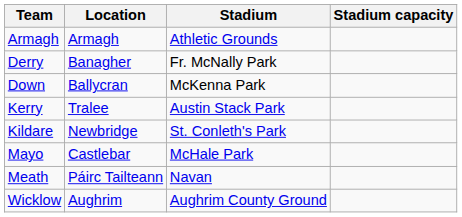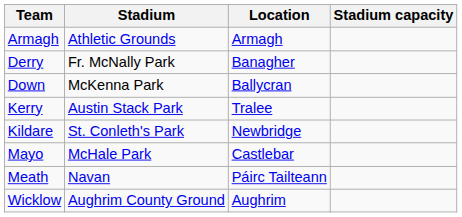 <table class="wikitable sortable" style="text-align: left;">
 <tr>
 <th>Team</th>
+<th>Stadium</th>
 <th>Location</th>
-<th>Stadium</th>
 <th>Stadium capacity</th>
 </tr>
 <tr>
 <td><a href='#'>Armagh</a></td>
+<td><a href='#'>Athletic Grounds</a></td>
 <td><a href='#'>Armagh</a></td>
-<td><a href='#'>Athletic Grounds</a></td>
 <td></td>
 </tr>
 <tr>
 <td><a href='#'>Derry</a></td>
+<td>Fr. McNally Park</td>
 <td><a href='#'>Banagher</a></td>
-<td>Fr. McNally Park</td>
 <td></td>
 </tr>
 <tr>
 <td><a href='#'>Down</a></td>
+<td>McKenna Park</td>
 <td><a href='#'>Ballycran</a></td>
-<td>McKenna Park</td>
 <td></td>
 </tr>
 <tr>
 <td><a href='#'>Kerry</a></td>
+<td><a href='#'>Austin Stack Park</a></td>
 <td><a href='#'>Tralee</a></td>
-<td><a href='#'>Austin Stack Park</a></td>
 <td></td>
 </tr>
 <tr>
 <td><a href='#'>Kildare</a></td>
+<td><a href='#'>St. Conleth's Park</a></td>
 <td><a href='#'>Newbridge</a></td>
-<td><a href='#'>St. Conleth's Park</a></td>
 <td></td>
 </tr>
 <tr>
 <td><a href='#'>Mayo</a></td>
+<td><a href='#'>McHale Park</a></td>
 <td><a href='#'>Castlebar</a></td>
-<td><a href='#'>McHale Park</a></td>
 <td></td>
 </tr>
 <tr>
 <td><a href='#'>Meath</a></td>
+<td><a href='#'>Navan</a></td>
 <td><a href='#'>Páirc Tailteann</a></td>
-<td><a href='#'>Navan</a></td>
 <td></td>
 </tr>
 <tr>
 <td><a href='#'>Wicklow</a></td>
+<td><a href='#'>Aughrim County Ground</a></td>
 <td><a href='#'>Aughrim</a></td>
-<td><a href='#'>Aughrim County Ground</a></td>
 <td></td>
 </tr>
 </table>
